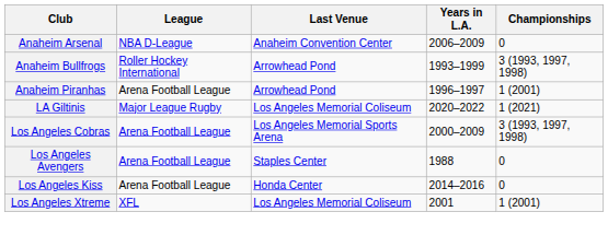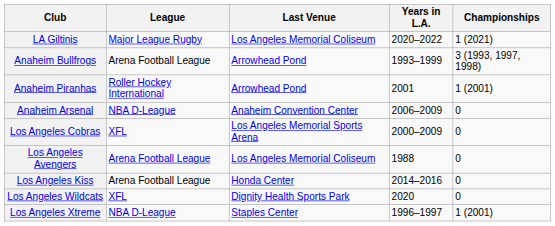 <table class="wikitable">
 <tr>
 <th scope="col">Club</th>
 <th scope="col">League</th>
 <th scope="col">Last Venue</th>
 <th scope="col">Years in L.A.</th>
 <th scope="col">Championships</th>
 </tr>
 <tr>
+<th scope="row" style="font-weight: normal;"><a href='#'>LA Giltinis</a></th>
+<td><a href='#'>Major League Rugby</a></td>
+<td><a href='#'>Los Angeles Memorial Coliseum</a></td>
+<td>2020–2022</td>
+<td>1 (2021)</td>
+</tr>
+<tr>
+<th scope="row" style="font-weight: normal;"><a href='#'>Anaheim Bullfrogs</a></th>
+<td>Arena Football League</td>
+<td><a href='#'>Arrowhead Pond</a></td>
+<td>1993–1999</td>
+<td>3 (1993, 1997, 1998)</td>
+</tr>
+<tr>
+<th scope="row" style="font-weight: normal;"><a href='#'>Anaheim Piranhas</a></th>
+<td><a href='#'>Roller Hockey International</a></td>
+<td><a href='#'>Arrowhead Pond</a></td>
+<td>2001</td>
+<td>1 (2001)</td>
+</tr>
+<tr>
 <th scope="row" style="font-weight: normal;"><a href='#'>Anaheim Arsenal</a></th>
 <td><a href='#'>NBA D-League</a></td>
 <td><a href='#'>Anaheim Convention Center</a></td>
 <td>2006–2009</td>
 <td>0</td>
 </tr>
 <tr>
-<th scope="row" style="font-weight: normal;"><a href='#'>Anaheim Bullfrogs</a></th>
-<td><a href='#'>Roller Hockey International</a></td>
-<td><a href='#'>Arrowhead Pond</a></td>
-<td>1993–1999</td>
-<td>3 (1993, 1997, 1998)</td>
-</tr>
-<tr>
-<th scope="row" style="font-weight: normal;"><a href='#'>Anaheim Piranhas</a></th>
-<td>Arena Football League</td>
-<td><a href='#'>Arrowhead Pond</a></td>
-<td>1996–1997</td>
-<td>1 (2001)</td>
-</tr>
-<tr>
-<th scope="row" style="font-weight: normal;"><a href='#'>LA Giltinis</a></th>
-<td><a href='#'>Major League Rugby</a></td>
-<td><a href='#'>Los Angeles Memorial Coliseum</a></td>
-<td>2020–2022</td>
-<td>1 (2021)</td>
-</tr>
-<tr>
 <th scope="row" style="font-weight: normal;"><a href='#'>Los Angeles Cobras</a></th>
-<td><a href='#'>Arena Football League</a></td>
+<td><a href='#'>XFL</a></td>
 <td><a href='#'>Los Angeles Memorial Sports Arena</a></td>
 <td>2000–2009</td>
-<td>3 (1993, 1997, 1998)</td>
+<td>0</td>
 </tr>
 <tr>
 <th scope="row" style="font-weight: normal;"><a href='#'>Los Angeles Avengers</a></th>
 <td><a href='#'>Arena Football League</a></td>
-<td><a href='#'>Staples Center</a></td>
+<td><a href='#'>Los Angeles Memorial Coliseum</a></td>
 <td>1988</td>
 <td>0</td>
 </tr>
 <tr>
 <th scope="row" style="font-weight: normal;"><a href='#'>Los Angeles Kiss</a></th>
 <td>Arena Football League</td>
 <td><a href='#'>Honda Center</a></td>
 <td>2014–2016</td>
 <td>0</td>
 </tr>
 <tr>
+<th scope="row" style="font-weight: normal;"><a href='#'>Los Angeles Wildcats</a></th>
+<td><a href='#'>XFL</a></td>
+<td><a href='#'>Dignity Health Sports Park</a></td>
+<td>2020</td>
+<td>0</td>
+</tr>
+<tr>
 <th scope="row" style="font-weight: normal;"><a href='#'>Los Angeles Xtreme</a></th>
-<td><a href='#'>XFL</a></td>
-<td><a href='#'>Los Angeles Memorial Coliseum</a></td>
-<td>2001</td>
+<td><a href='#'>NBA D-League</a></td>
+<td><a href='#'>Staples Center</a></td>
+<td>1996–1997</td>
 <td>1 (2001)</td>
 </tr>
 </table>
